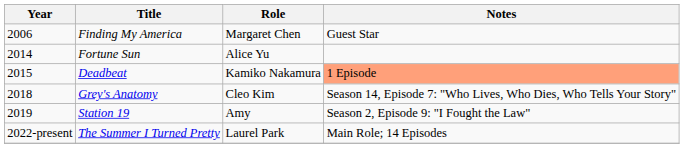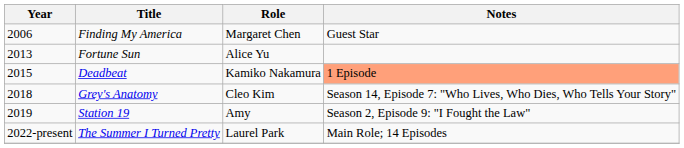 <table class="wikitable sortable">
 <tr>
 <th>Year</th>
 <th>Title</th>
 <th>Role</th>
 <th class="unsortable">Notes</th>
 </tr>
 <tr>
 <td>2006</td>
 <td><em>Finding My America</em></td>
 <td>Margaret Chen</td>
 <td>Guest Star</td>
 </tr>
 <tr>
-<td>2014</td>
+<td>2013</td>
 <td><em>Fortune Sun</em></td>
 <td>Alice Yu</td>
 </tr>
 <tr>
 <td>2015</td>
 <td><em><a href='#'>Deadbeat</a></em></td>
 <td>Kamiko Nakamura</td>
 <td style="background: lightsalmon;">1 Episode</td>
 </tr>
 <tr>
 <td>2018</td>
 <td><em><a href='#'>Grey's Anatomy</a></em></td>
 <td>Cleo Kim</td>
 <td>Season 14, Episode 7: "Who Lives, Who Dies, Who Tells Your Story"</td>
 </tr>
 <tr>
 <td>2019</td>
 <td><em><a href='#'>Station 19</a></em></td>
 <td>Amy</td>
 <td>Season 2, Episode 9: "I Fought the Law"</td>
 </tr>
 <tr>
 <td>2022-present</td>
 <td><em><a href='#'>The Summer I Turned Pretty</a></em></td>
 <td>Laurel Park</td>
 <td>Main Role; 14 Episodes</td>
 </tr>
 <tr>
 </tr>
 </table>
